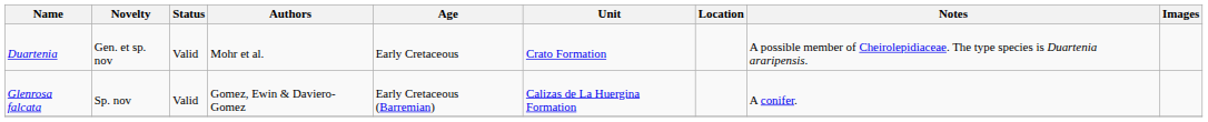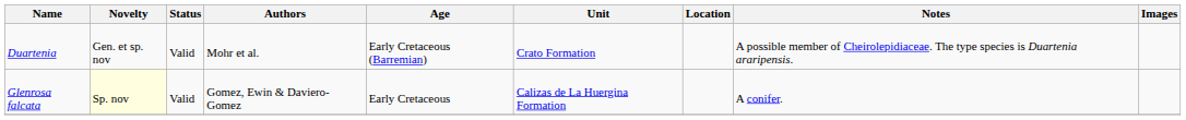 <table class="wikitable sortable" align="center" width="100%">
 <tr>
 <th>Name</th>
 <th>Novelty</th>
 <th>Status</th>
 <th>Authors</th>
 <th>Age</th>
 <th>Unit</th>
 <th>Location</th>
 <th>Notes</th>
 <th>Images</th>
 </tr>
 <tr>
 <td><br><em><a href='#'>Duartenia</a></em></td>
 <td><br>Gen. et sp. nov</td>
 <td><br>Valid</td>
 <td><br>Mohr et al.</td>
-<td><br>Early Cretaceous</td>
+<td><br>Early Cretaceous (<a href='#'>Barremian</a>)</td>
 <td><br><a href='#'>Crato Formation</a></td>
 <td><br></td>
 <td><br>A possible member of <a href='#'>Cheirolepidiaceae</a>. The type species is <em>Duartenia araripensis</em>.</td>
 <td></td>
 </tr>
 <tr>
 <td><br><em><a href='#'>Glenrosa falcata</a></em></td>
-<td><br>Sp. nov</td>
+<td style="background: lightyellow;"><br>Sp. nov</td>
 <td><br>Valid</td>
 <td><br>Gomez, Ewin & Daviero-Gomez</td>
-<td><br>Early Cretaceous (<a href='#'>Barremian</a>)</td>
+<td><br>Early Cretaceous</td>
 <td><br><a href='#'>Calizas de La Huergina Formation</a></td>
 <td><br></td>
 <td><br>A <a href='#'>conifer</a>.</td>
 <td></td>
 </tr>
 <tr>
 </tr>
 </table>
